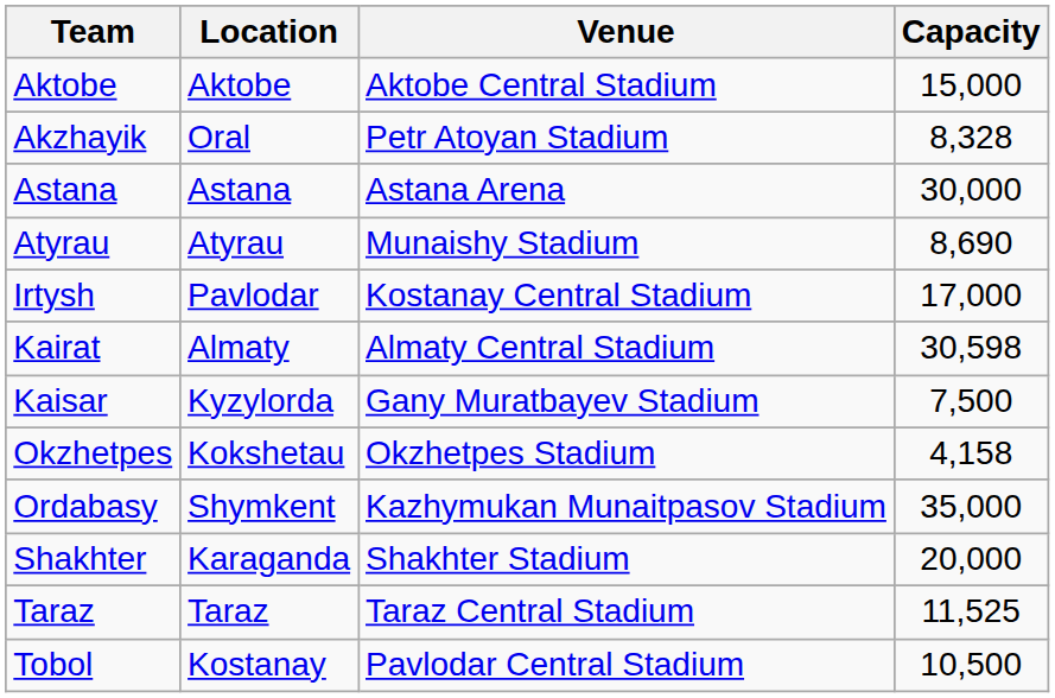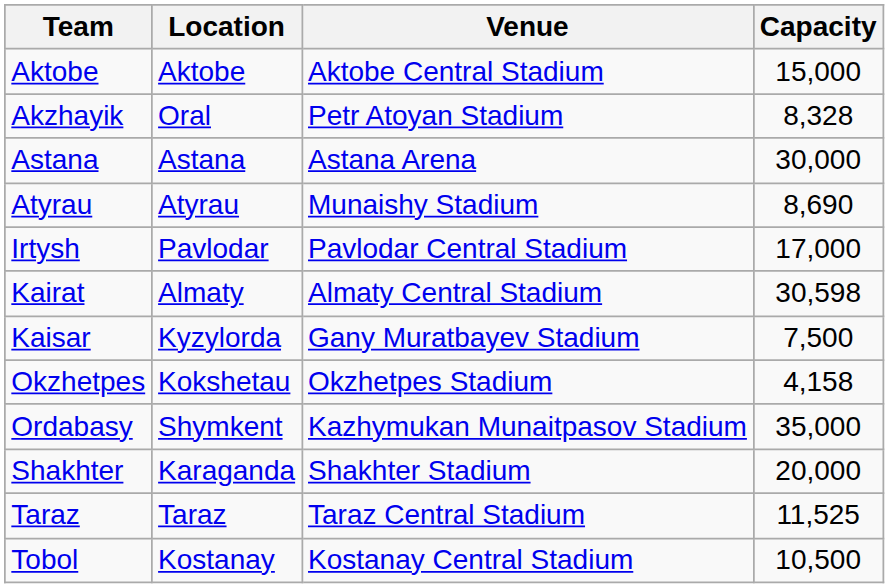 <table class="wikitable sortable" border="1">
 <tr>
 <th>Team</th>
 <th>Location</th>
 <th>Venue</th>
 <th>Capacity</th>
 </tr>
 <tr>
 <td><a href='#'>Aktobe</a></td>
 <td><a href='#'>Aktobe</a></td>
 <td><a href='#'>Aktobe Central Stadium</a></td>
 <td style="text-align:center;">15,000</td>
 </tr>
 <tr>
 <td><a href='#'>Akzhayik</a></td>
 <td><a href='#'>Oral</a></td>
 <td><a href='#'>Petr Atoyan Stadium</a></td>
 <td style="text-align:center;">8,328</td>
 </tr>
 <tr>
 <td><a href='#'>Astana</a></td>
 <td><a href='#'>Astana</a></td>
 <td><a href='#'>Astana Arena</a></td>
 <td style="text-align:center;">30,000</td>
 </tr>
 <tr>
 <td><a href='#'>Atyrau</a></td>
 <td><a href='#'>Atyrau</a></td>
 <td><a href='#'>Munaishy Stadium</a></td>
 <td style="text-align:center;">8,690</td>
 </tr>
 <tr>
 <td><a href='#'>Irtysh</a></td>
 <td><a href='#'>Pavlodar</a></td>
-<td><a href='#'>Kostanay Central Stadium</a></td>
+<td><a href='#'>Pavlodar Central Stadium</a></td>
 <td style="text-align:center;">17,000</td>
 </tr>
 <tr>
 <td><a href='#'>Kairat</a></td>
 <td><a href='#'>Almaty</a></td>
 <td><a href='#'>Almaty Central Stadium</a></td>
 <td style="text-align:center;">30,598</td>
 </tr>
 <tr>
 <td><a href='#'>Kaisar</a></td>
 <td><a href='#'>Kyzylorda</a></td>
 <td><a href='#'>Gany Muratbayev Stadium</a></td>
 <td style="text-align:center;">7,500</td>
 </tr>
 <tr>
 <td><a href='#'>Okzhetpes</a></td>
 <td><a href='#'>Kokshetau</a></td>
 <td><a href='#'>Okzhetpes Stadium</a></td>
 <td style="text-align:center;">4,158</td>
 </tr>
 <tr>
 <td><a href='#'>Ordabasy</a></td>
 <td><a href='#'>Shymkent</a></td>
 <td><a href='#'>Kazhymukan Munaitpasov Stadium</a></td>
 <td style="text-align:center;">35,000</td>
 </tr>
 <tr>
 <td><a href='#'>Shakhter</a></td>
 <td><a href='#'>Karaganda</a></td>
 <td><a href='#'>Shakhter Stadium</a></td>
 <td style="text-align:center;">20,000</td>
 </tr>
 <tr>
 <td><a href='#'>Taraz</a></td>
 <td><a href='#'>Taraz</a></td>
 <td><a href='#'>Taraz Central Stadium</a></td>
 <td style="text-align:center;">11,525</td>
 </tr>
 <tr>
 <td><a href='#'>Tobol</a></td>
 <td><a href='#'>Kostanay</a></td>
-<td><a href='#'>Pavlodar Central Stadium</a></td>
+<td><a href='#'>Kostanay Central Stadium</a></td>
 <td style="text-align:center;">10,500</td>
 </tr>
 </table>
